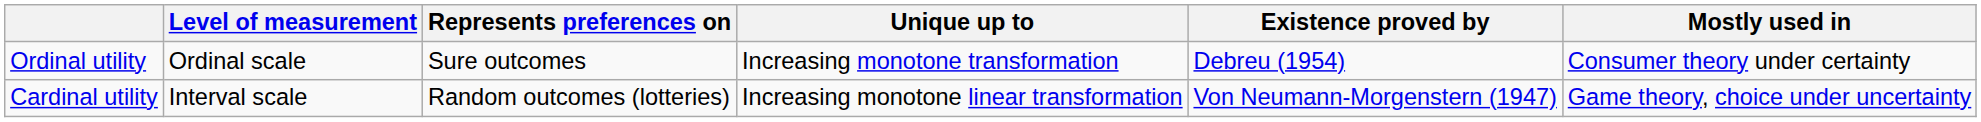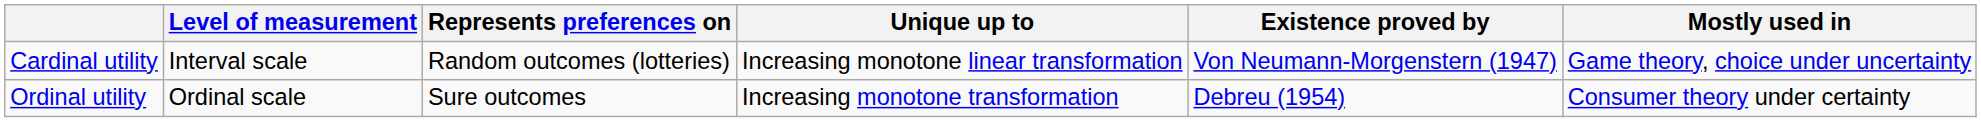 <table class="wikitable">
 <tr>
 <th></th>
 <th><a href='#'>Level of measurement</a></th>
 <th>Represents <a href='#'>preferences</a> on</th>
 <th>Unique up to</th>
 <th>Existence proved by</th>
 <th>Mostly used in</th>
 </tr>
 <tr>
+<td><a href='#'>Cardinal utility</a></td>
+<td>Interval scale</td>
+<td>Random outcomes (lotteries)</td>
+<td>Increasing monotone <a href='#'>linear transformation</a></td>
+<td><a href='#'>Von Neumann-Morgenstern (1947)</a></td>
+<td><a href='#'>Game theory</a>, <a href='#'>choice under uncertainty</a></td>
+</tr>
+<tr>
 <td><a href='#'>Ordinal utility</a></td>
 <td>Ordinal scale</td>
 <td>Sure outcomes</td>
 <td>Increasing <a href='#'>monotone transformation</a></td>
 <td><a href='#'>Debreu (1954)</a></td>
 <td><a href='#'>Consumer theory</a> under certainty</td>
 </tr>
-<tr>
-<td><a href='#'>Cardinal utility</a></td>
-<td>Interval scale</td>
-<td>Random outcomes (lotteries)</td>
-<td>Increasing monotone <a href='#'>linear transformation</a></td>
-<td><a href='#'>Von Neumann-Morgenstern (1947)</a></td>
-<td><a href='#'>Game theory</a>, <a href='#'>choice under uncertainty</a></td>
-</tr>
 </table>
